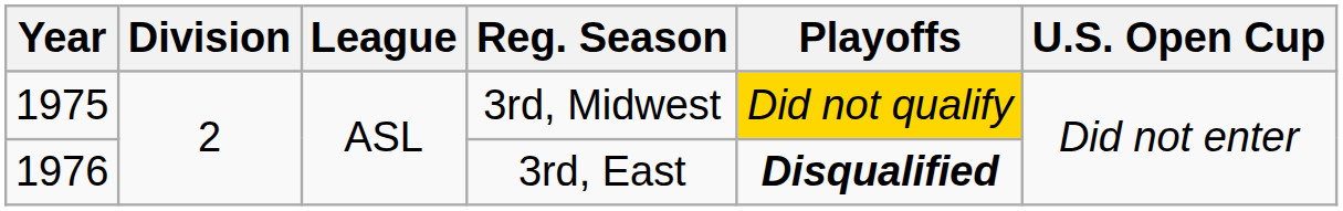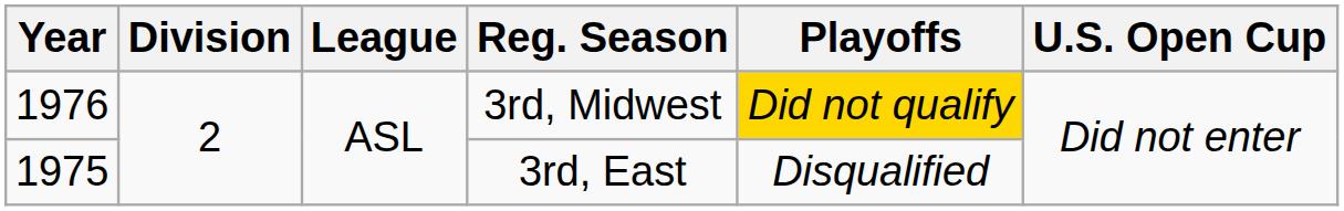 <table class="wikitable" style="text-align:center">
 <tr>
 <th>Year</th>
 <th>Division</th>
 <th>League</th>
 <th>Reg. Season</th>
 <th>Playoffs</th>
 <th>U.S. Open Cup</th>
 </tr>
 <tr>
-<td>1975</td>
+<td>1976</td>
 <td rowspan=2>2</td>
 <td rowspan=2>ASL</td>
 <td>3rd, Midwest</td>
 <td style="background: gold;"><em>Did not qualify</em></td>
 <td rowspan=2><em>Did not enter</em></td>
 </tr>
 <tr>
-<td>1976</td>
+<td>1975</td>
 <td>3rd, East</td>
-<td><strong><em>Disqualified</em></strong></td>
+<td><em>Disqualified</em></td>
 </tr>
 </table>
